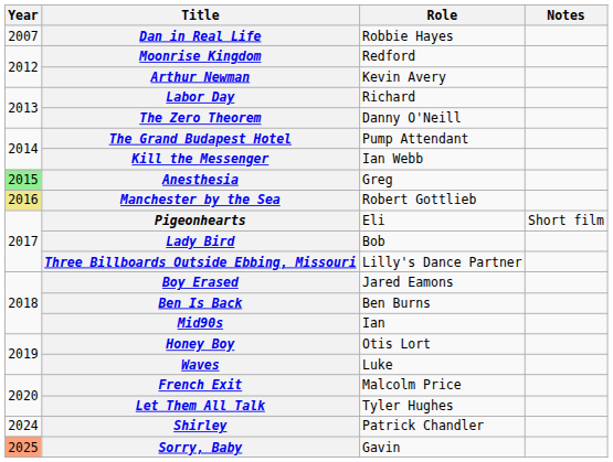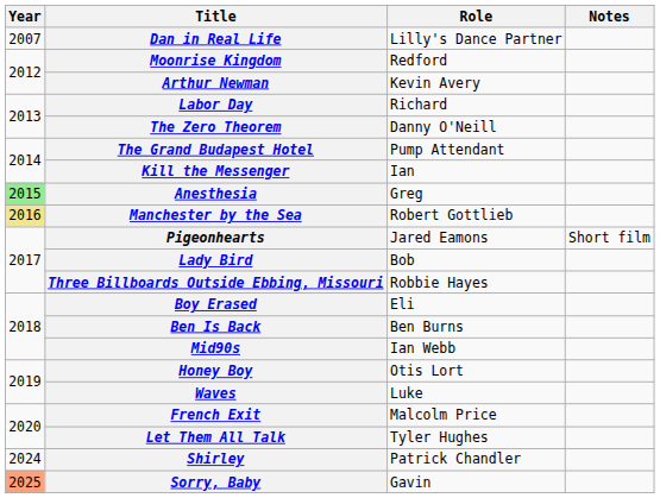 <table class="wikitable plainrowheaders sortable">
 <tr>
 <th scope="col">Year</th>
 <th scope="col">Title</th>
 <th scope="col">Role</th>
 <th class="unsortable">Notes</th>
 </tr>
 <tr>
 <td>2007</td>
 <th scope="row"><em><a href='#'>Dan in Real Life</a></em></th>
-<td>Robbie Hayes</td>
+<td>Lilly's Dance Partner</td>
 <td></td>
 </tr>
 <tr>
 <td rowspan="2">2012</td>
 <th scope="row"><em><a href='#'>Moonrise Kingdom</a></em></th>
 <td>Redford</td>
 <td></td>
 </tr>
 <tr>
 <th scope="row"><em><a href='#'>Arthur Newman</a></em></th>
 <td>Kevin Avery</td>
 <td></td>
 </tr>
 <tr>
 <td rowspan="2">2013</td>
 <th scope="row"><em><a href='#'>Labor Day</a></em></th>
 <td>Richard</td>
 <td></td>
 </tr>
 <tr>
 <th scope="row"><em><a href='#'>The Zero Theorem</a></em></th>
 <td>Danny O'Neill</td>
 <td></td>
 </tr>
 <tr>
 <td rowspan="2">2014</td>
 <th scope="row"><em><a href='#'>The Grand Budapest Hotel</a></em></th>
 <td>Pump Attendant</td>
 <td></td>
 </tr>
 <tr>
 <th scope="row"><em><a href='#'>Kill the Messenger</a></em></th>
-<td>Ian Webb</td>
+<td>Ian</td>
 <td></td>
 </tr>
 <tr>
 <td style="background: lightgreen;">2015</td>
 <th scope="row"><em><a href='#'>Anesthesia</a></em></th>
 <td>Greg</td>
 <td></td>
 </tr>
 <tr>
 <td style="background: khaki;">2016</td>
 <th scope="row"><em><a href='#'>Manchester by the Sea</a></em></th>
 <td>Robert Gottlieb</td>
 <td></td>
 </tr>
 <tr>
 <td rowspan="3">2017</td>
 <th scope="row"><em>Pigeonhearts</em></th>
-<td>Eli</td>
+<td>Jared Eamons</td>
 <td>Short film</td>
 </tr>
 <tr>
 <th scope="row"><em><a href='#'>Lady Bird</a></em></th>
 <td>Bob</td>
 <td></td>
 </tr>
 <tr>
 <th scope="row"><em><a href='#'>Three Billboards Outside Ebbing, Missouri</a></em></th>
-<td>Lilly's Dance Partner</td>
+<td>Robbie Hayes</td>
 <td></td>
 </tr>
 <tr>
 <td rowspan="3">2018</td>
 <th scope="row"><em><a href='#'>Boy Erased</a></em></th>
-<td>Jared Eamons</td>
+<td>Eli</td>
 <td></td>
 </tr>
 <tr>
 <th scope="row"><em><a href='#'>Ben Is Back</a></em></th>
 <td>Ben Burns</td>
 <td></td>
 </tr>
 <tr>
 <th scope="row"><em><a href='#'>Mid90s</a></em></th>
-<td>Ian</td>
+<td>Ian Webb</td>
 <td></td>
 </tr>
 <tr>
 <td rowspan="2">2019</td>
 <th scope="row"><em><a href='#'>Honey Boy</a></em></th>
 <td>Otis Lort</td>
 <td></td>
 </tr>
 <tr>
 <th scope="row"><em><a href='#'>Waves</a></em></th>
 <td>Luke</td>
 <td></td>
 </tr>
 <tr>
 <td rowspan="2">2020</td>
 <th scope="row"><em><a href='#'>French Exit</a></em></th>
 <td>Malcolm Price</td>
 <td></td>
 </tr>
 <tr>
 <th scope="row"><em><a href='#'>Let Them All Talk</a></em></th>
 <td>Tyler Hughes</td>
 <td></td>
 </tr>
 <tr>
 <td>2024</td>
 <th scope="row"><em><a href='#'>Shirley</a></em></th>
 <td>Patrick Chandler</td>
 <td></td>
 </tr>
 <tr>
 <td style="background: lightsalmon;">2025</td>
 <th scope="row"><em><a href='#'>Sorry, Baby</a></em></th>
 <td>Gavin</td>
 <td></td>
 </tr>
 </table>
